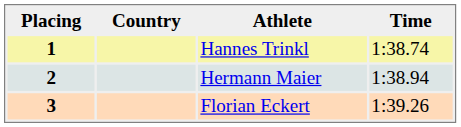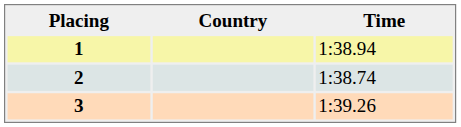 <table style="border-style:solid;border-width:1px;border-color:#808080;background-color:#EFEFEF" cellspacing="2" cellpadding="2" width="380px">
 <tr bgcolor="#EFEFEF">
 <th>Placing</th>
 <th>Country</th>
-<th>Athlete</th>
 <th>Time</th>
 </tr>
 <tr align="center" valign="top" bgcolor="#F7F6A8">
 <th>1</th>
 <td></td>
-<td align="left"><a href='#'>Hannes Trinkl</a></td>
-<td align="left">1:38.74</td>
+<td align="left">1:38.94</td>
 </tr>
 <tr align="center" valign="top" bgcolor="#DCE5E5">
 <th>2</th>
 <td></td>
-<td align="left"><a href='#'>Hermann Maier</a></td>
-<td align="left">1:38.94</td>
+<td align="left">1:38.74</td>
 </tr>
 <tr align="center" valign="top" bgcolor="#FFDAB9">
 <th>3</th>
 <td></td>
-<td align="left"><a href='#'>Florian Eckert</a></td>
 <td align="left">1:39.26</td>
 </tr>
 </table>
